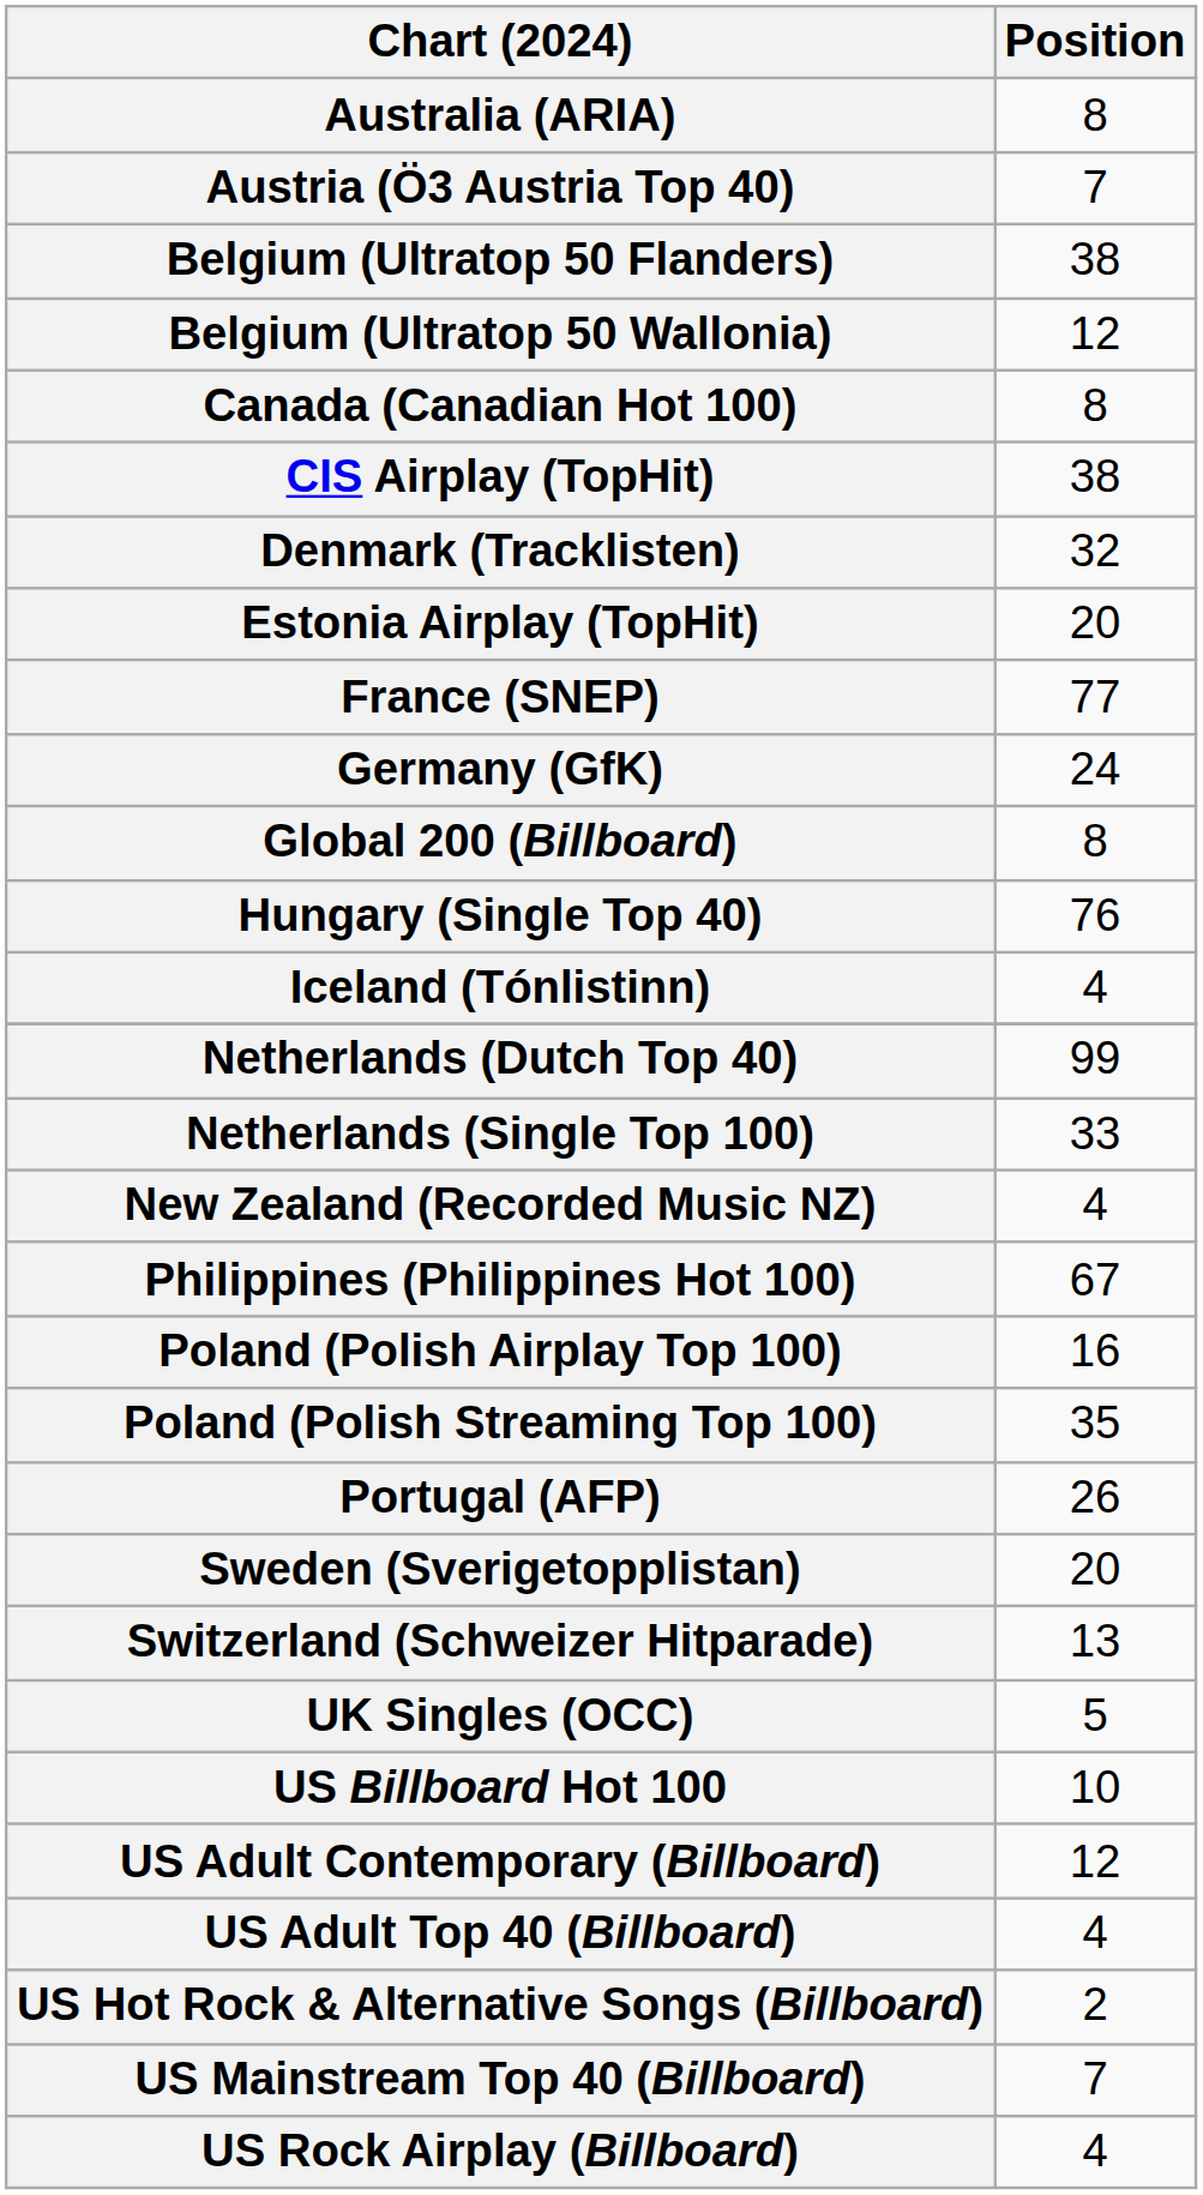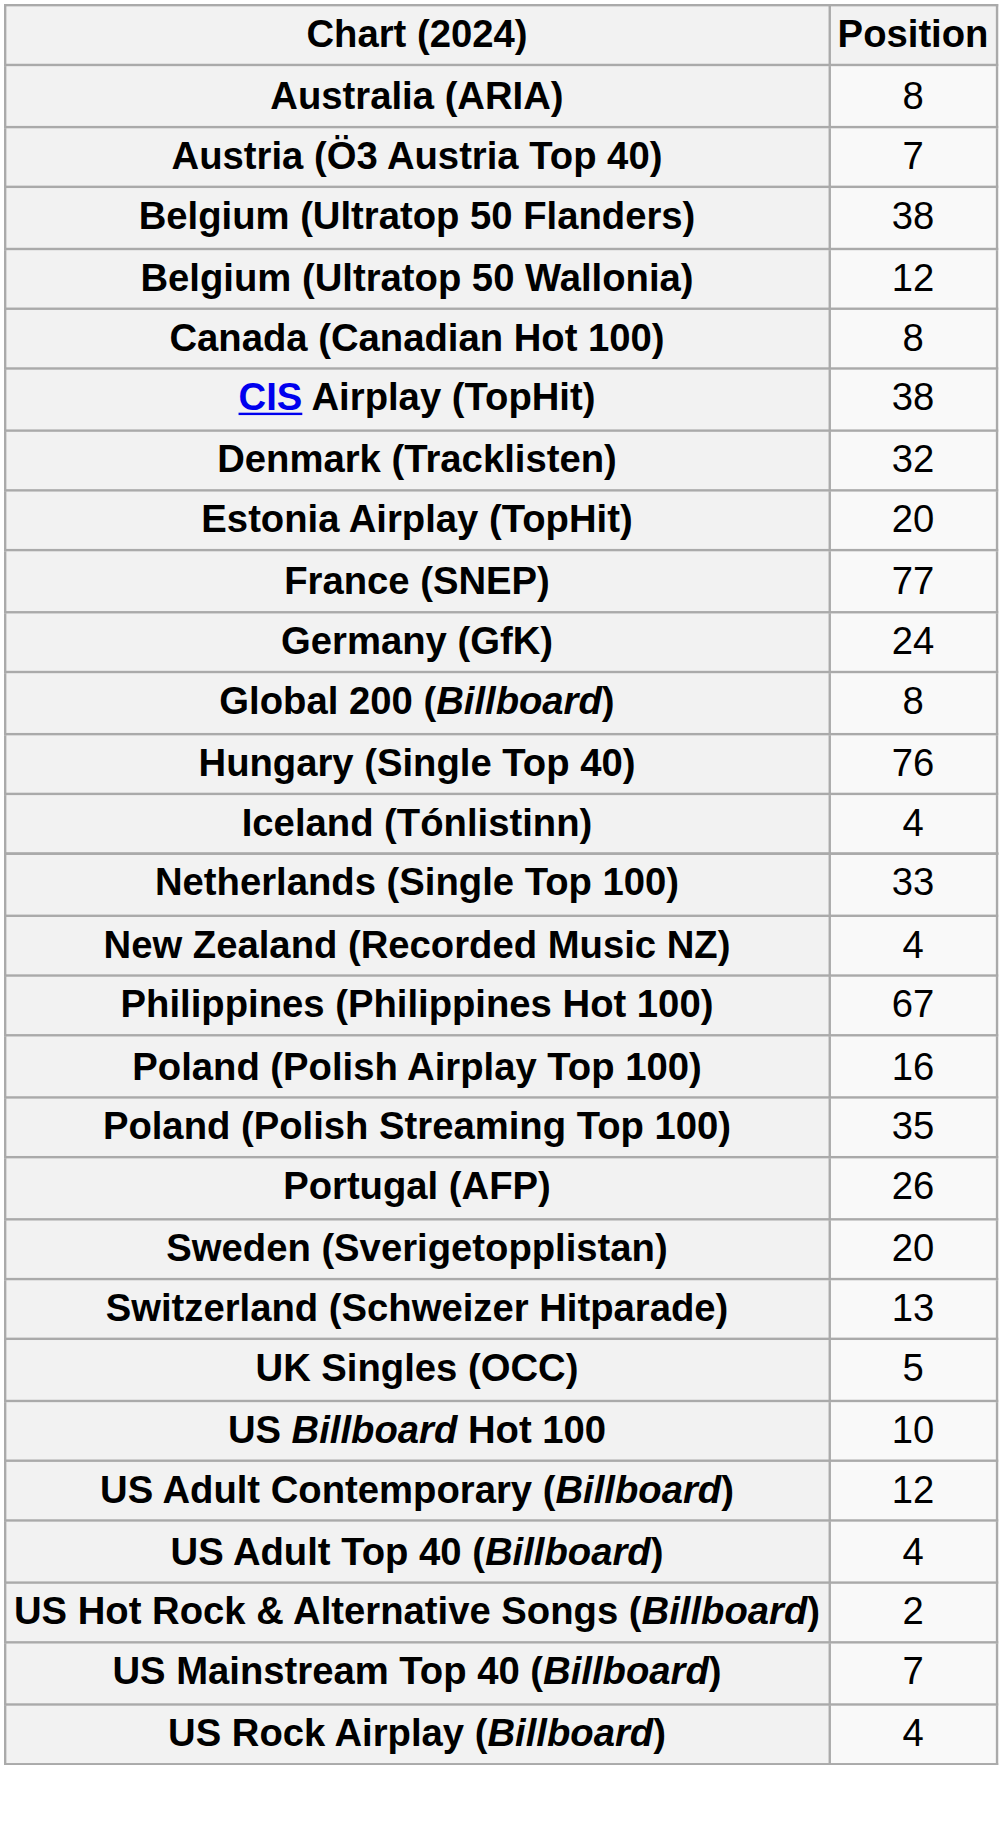 <table class="wikitable sortable plainrowheaders" style="text-align:center">
 <tr>
 <th scope="col">Chart (2024)</th>
 <th scope="col">Position</th>
 </tr>
 <tr>
 <th scope="row">Australia (ARIA)</th>
 <td>8</td>
 </tr>
 <tr>
 <th scope="row">Austria (Ö3 Austria Top 40)</th>
 <td>7</td>
 </tr>
 <tr>
 <th scope="row">Belgium (Ultratop 50 Flanders)</th>
 <td>38</td>
 </tr>
 <tr>
 <th scope="row">Belgium (Ultratop 50 Wallonia)</th>
 <td>12</td>
 </tr>
 <tr>
 <th scope="row">Canada (Canadian Hot 100)</th>
 <td>8</td>
 </tr>
 <tr>
 <th scope="row"><a href='#'>CIS</a> Airplay (TopHit)</th>
 <td>38</td>
 </tr>
 <tr>
 <th scope="row">Denmark (Tracklisten)</th>
 <td>32</td>
 </tr>
 <tr>
 <th scope="row">Estonia Airplay (TopHit)</th>
 <td>20</td>
 </tr>
 <tr>
 <th scope="row">France (SNEP)</th>
 <td>77</td>
 </tr>
 <tr>
 <th scope="row">Germany (GfK)</th>
 <td>24</td>
 </tr>
 <tr>
 <th scope="row">Global 200 (<em>Billboard</em>)</th>
 <td>8</td>
 </tr>
 <tr>
 <th scope="row">Hungary (Single Top 40)</th>
 <td>76</td>
 </tr>
 <tr>
 <th scope="row">Iceland (Tónlistinn)</th>
 <td>4</td>
 </tr>
 <tr>
-</tr>
-<tr>
-<th scope="row">Netherlands (Dutch Top 40)</th>
-<td>99</td>
 </tr>
 <tr>
 <th scope="row">Netherlands (Single Top 100)</th>
 <td>33</td>
 </tr>
 <tr>
 <th scope="row">New Zealand (Recorded Music NZ)</th>
 <td>4</td>
 </tr>
 <tr>
 <th scope="row">Philippines (Philippines Hot 100)</th>
 <td>67</td>
 </tr>
 <tr>
 <th scope="row">Poland (Polish Airplay Top 100)</th>
 <td>16</td>
 </tr>
 <tr>
 <th scope="row">Poland (Polish Streaming Top 100)</th>
 <td>35</td>
 </tr>
 <tr>
 <th scope="row">Portugal (AFP)</th>
 <td>26</td>
 </tr>
 <tr>
 <th scope="row">Sweden (Sverigetopplistan)</th>
 <td>20</td>
 </tr>
 <tr>
 <th scope="row">Switzerland (Schweizer Hitparade)</th>
 <td>13</td>
 </tr>
 <tr>
 <th scope="row">UK Singles (OCC)</th>
 <td>5</td>
 </tr>
 <tr>
 <th scope="row">US <em>Billboard</em> Hot 100</th>
 <td>10</td>
 </tr>
 <tr>
 <th scope="row">US Adult Contemporary (<em>Billboard</em>)</th>
 <td>12</td>
 </tr>
 <tr>
 <th scope="row">US Adult Top 40 (<em>Billboard</em>)</th>
 <td>4</td>
 </tr>
 <tr>
 <th scope="row">US Hot Rock & Alternative Songs (<em>Billboard</em>)</th>
 <td>2</td>
 </tr>
 <tr>
 <th scope="row">US Mainstream Top 40 (<em>Billboard</em>)</th>
 <td>7</td>
 </tr>
 <tr>
 <th scope="row">US Rock Airplay (<em>Billboard</em>)</th>
 <td>4</td>
 </tr>
 </table>
